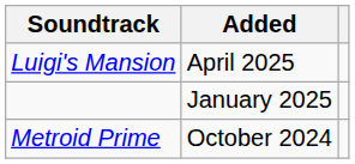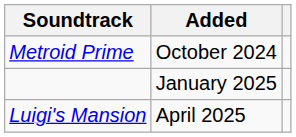 <table class="wikitable sortable">
 <tr>
 <th>Soundtrack</th>
 <th>Added</th>
 <th class="unsortable"></th>
 </tr>
 <tr>
-<td><em><a href='#'>Luigi's Mansion</a></em></td>
-<td>April 2025</td>
+<td><em><a href='#'>Metroid Prime</a></em></td>
+<td>October 2024</td>
 <td align="center"></td>
 </tr>
 <tr>
 <td><em></em></td>
 <td>January 2025</td>
 <td align="center"></td>
 </tr>
 <tr>
-<td><em><a href='#'>Metroid Prime</a></em></td>
-<td>October 2024</td>
+<td><em><a href='#'>Luigi's Mansion</a></em></td>
+<td>April 2025</td>
 <td align="center"></td>
 </tr>
 </table>
